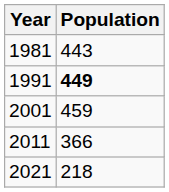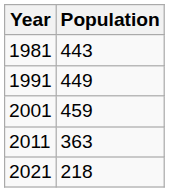 <table class=wikitable>
 <tr>
 <th>Year</th>
 <th>Population</th>
 </tr>
 <tr>
 <td>1981</td>
 <td>443</td>
 </tr>
 <tr>
 <td>1991</td>
-<td><strong>449</strong></td>
+<td>449</td>
 </tr>
 <tr>
 <td>2001</td>
 <td>459</td>
 </tr>
 <tr>
 <td>2011</td>
-<td>366</td>
+<td>363</td>
 </tr>
 <tr>
 <td>2021</td>
 <td>218</td>
 </tr>
 </table>
